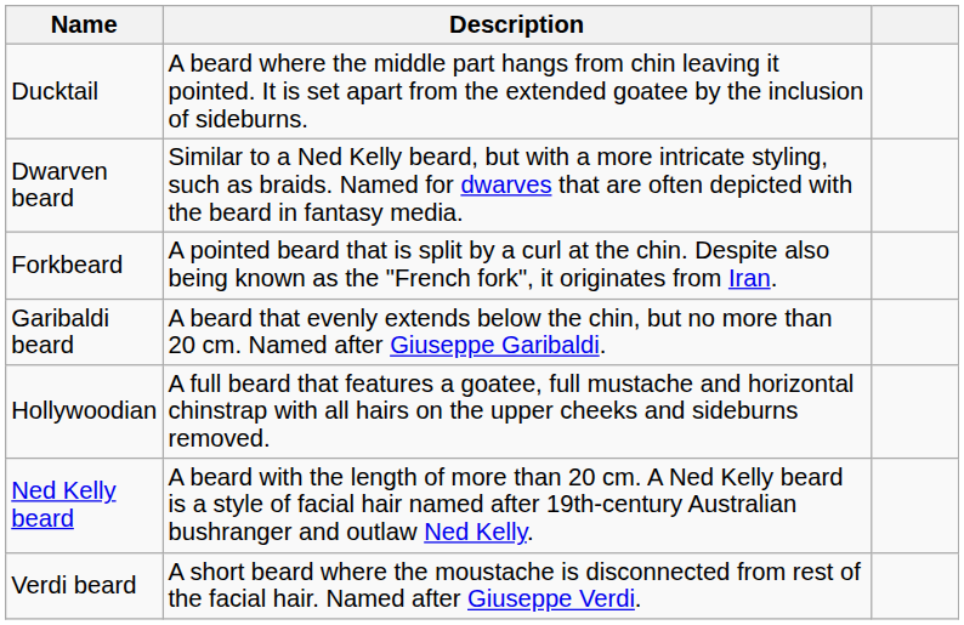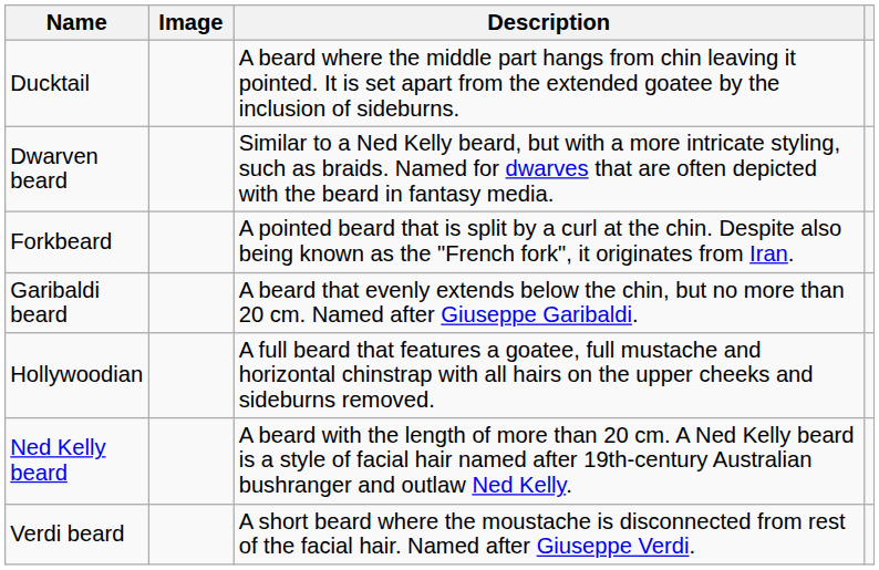 <table class="wikitable sortable" style="width:100%;">
 <tr>
 <th style="width:10%;">Name</th>
+<th style="width:10%;">Image</th>
 <th style="width:80%;">Description</th>
 <th style="width:80%;"></th>
 </tr>
 <tr>
 <td> Ducktail</td>
+<td align="center"></td>
 <td align="left">A beard where the middle part hangs from chin leaving it pointed. It is set apart from the extended goatee by the inclusion of sideburns.</td>
 <td></td>
 </tr>
 <tr>
 <td>Dwarven beard</td>
+<td></td>
 <td>Similar to a Ned Kelly beard, but with a more intricate styling, such as braids. Named for <a href='#'>dwarves</a> that are often depicted with the beard in fantasy media.</td>
 <td></td>
 </tr>
 <tr>
 <td> Forkbeard</td>
+<td align="center"></td>
 <td align="left">A pointed beard that is split by a curl at the chin. Despite also being known as the "French fork", it originates from <a href='#'>Iran</a>.</td>
 <td></td>
 </tr>
 <tr>
 <td> Garibaldi beard</td>
+<td align="center"></td>
 <td align="left">A beard that evenly extends below the chin, but no more than 20 cm. Named after <a href='#'>Giuseppe Garibaldi</a>.</td>
 <td></td>
 </tr>
 <tr>
 <td> Hollywoodian</td>
+<td align="center"></td>
 <td align="left">A full beard that features a goatee, full mustache and horizontal chinstrap with all hairs on the upper cheeks and sideburns removed.</td>
 <td></td>
 </tr>
 <tr>
 <td> <a href='#'>Ned Kelly beard</a></td>
+<td align="center"></td>
 <td align="left">A beard with the length of more than 20 cm. A Ned Kelly beard is a style of facial hair named after 19th-century Australian bushranger and outlaw <a href='#'>Ned Kelly</a>.</td>
 <td></td>
 </tr>
 <tr>
 <td> Verdi beard</td>
+<td align="center"></td>
 <td align=left>A short beard where the moustache is disconnected from rest of the facial hair. Named after <a href='#'>Giuseppe Verdi</a>.</td>
 <td></td>
 </tr>
 </table>
